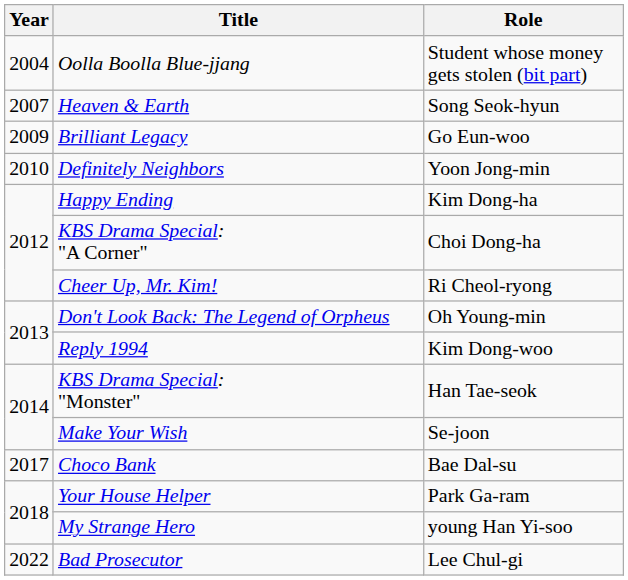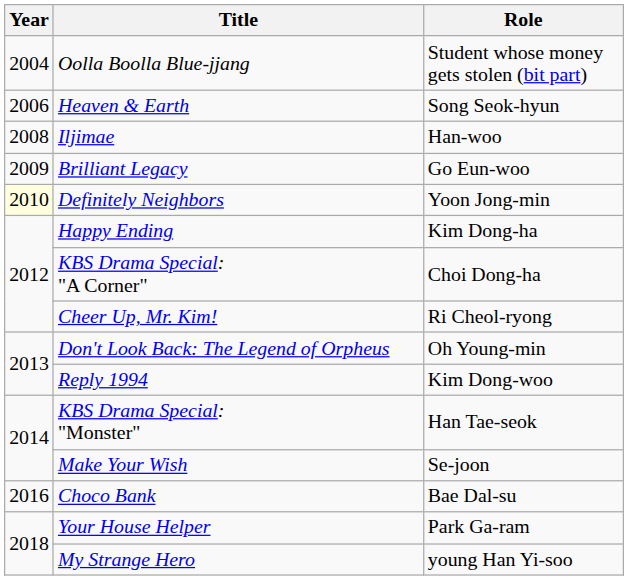 <table class="wikitable" style="width:500px">
 <tr>
 <th width=10>Year</th>
 <th>Title</th>
 <th>Role</th>
 </tr>
 <tr>
 <td>2004</td>
 <td><em>Oolla Boolla Blue-jjang</em></td>
 <td>Student whose money <br> gets stolen (<a href='#'>bit part</a>)</td>
 </tr>
 <tr>
-<td>2007</td>
+<td>2006</td>
 <td><em><a href='#'>Heaven & Earth</a></em></td>
 <td>Song Seok-hyun</td>
+</tr>
+<tr>
+<td>2008</td>
+<td><em><a href='#'>Iljimae</a></em></td>
+<td>Han-woo</td>
 </tr>
 <tr>
 <td>2009</td>
 <td><em><a href='#'>Brilliant Legacy</a></em></td>
 <td>Go Eun-woo</td>
 </tr>
 <tr>
-<td>2010</td>
+<td style="background: lightyellow;">2010</td>
 <td><em><a href='#'>Definitely Neighbors</a></em></td>
 <td>Yoon Jong-min</td>
 </tr>
 <tr>
 <td rowspan=3>2012</td>
 <td><em><a href='#'>Happy Ending</a></em></td>
 <td>Kim Dong-ha</td>
 </tr>
 <tr>
 <td><em><a href='#'>KBS Drama Special</a>:</em><br>"A Corner"</td>
 <td>Choi Dong-ha</td>
 </tr>
 <tr>
 <td><em><a href='#'>Cheer Up, Mr. Kim!</a></em></td>
 <td>Ri Cheol-ryong</td>
 </tr>
 <tr>
 <td rowspan=2>2013</td>
 <td><em><a href='#'>Don't Look Back: The Legend of Orpheus</a></em></td>
 <td>Oh Young-min</td>
 </tr>
 <tr>
 <td><em><a href='#'>Reply 1994</a></em></td>
 <td>Kim Dong-woo</td>
 </tr>
 <tr>
 <td rowspan=2>2014</td>
 <td><em><a href='#'>KBS Drama Special</a>:</em><br>"Monster"</td>
 <td>Han Tae-seok</td>
 </tr>
 <tr>
 <td><em><a href='#'>Make Your Wish</a></em></td>
 <td>Se-joon</td>
 </tr>
 <tr>
-<td>2017</td>
+<td>2016</td>
 <td><em><a href='#'>Choco Bank</a></em></td>
 <td>Bae Dal-su</td>
 </tr>
 <tr>
 <td rowspan=2>2018</td>
 <td><em><a href='#'>Your House Helper</a></em></td>
 <td>Park Ga-ram</td>
 </tr>
 <tr>
 <td><em><a href='#'>My Strange Hero</a></em></td>
 <td>young Han Yi-soo</td>
 </tr>
-<tr>
-<td>2022</td>
-<td><em><a href='#'>Bad Prosecutor</a></em></td>
-<td>Lee Chul-gi</td>
-</tr>
 </table>
